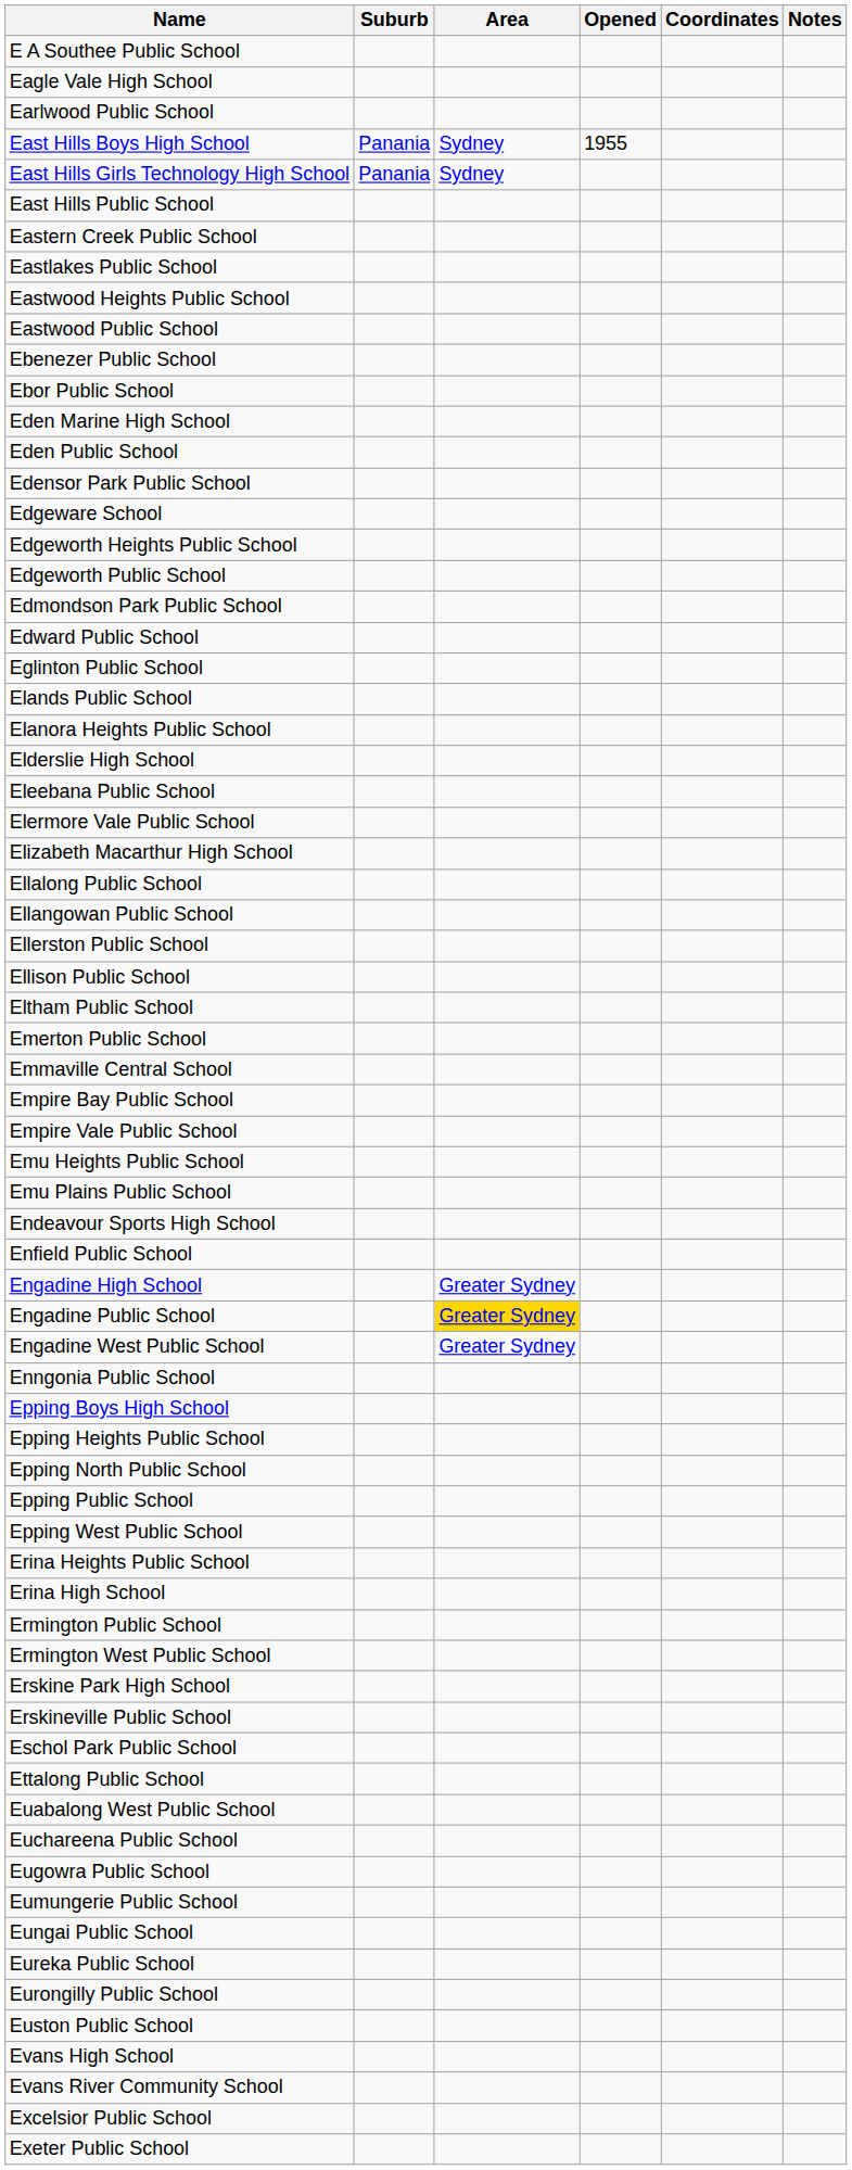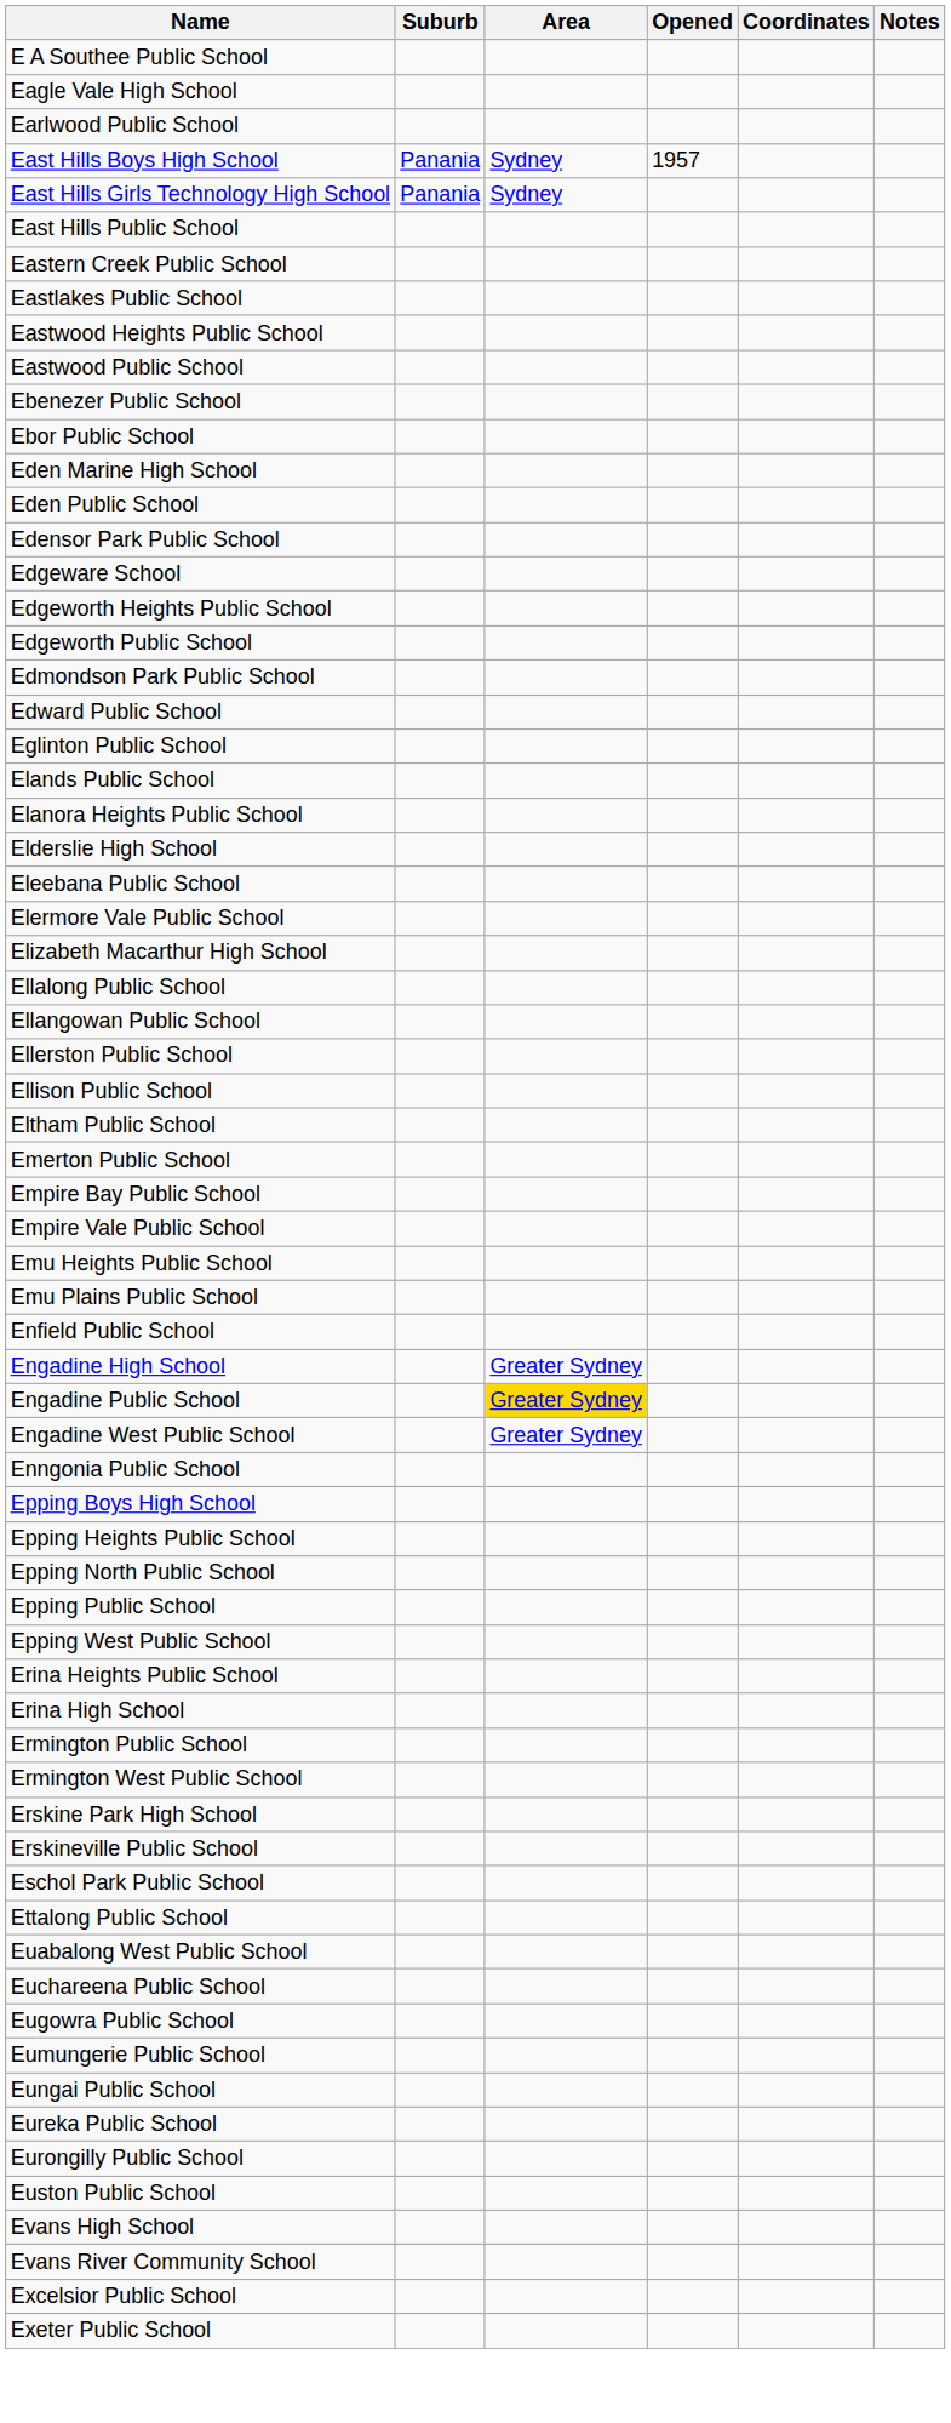 <table class="wikitable sortable">
 <tr>
 <th>Name</th>
 <th>Suburb</th>
 <th>Area</th>
 <th>Opened</th>
 <th>Coordinates</th>
 <th>Notes</th>
 </tr>
 <tr>
 <td>E A Southee Public School</td>
 <td></td>
 <td></td>
 <td></td>
 <td></td>
 <td></td>
 </tr>
 <tr>
 <td>Eagle Vale High School</td>
 <td></td>
 <td></td>
 <td></td>
 <td></td>
 <td></td>
 </tr>
 <tr>
 <td>Earlwood Public School</td>
 <td></td>
 <td></td>
 <td></td>
 <td></td>
 <td></td>
 </tr>
 <tr>
 <td><a href='#'>East Hills Boys High School</a></td>
 <td><a href='#'>Panania</a></td>
 <td><a href='#'>Sydney</a></td>
-<td>1955</td>
+<td>1957</td>
 <td></td>
 <td></td>
 </tr>
 <tr>
 <td><a href='#'>East Hills Girls Technology High School</a></td>
 <td><a href='#'>Panania</a></td>
 <td><a href='#'>Sydney</a></td>
 <td></td>
 <td></td>
 <td></td>
 </tr>
 <tr>
 <td>East Hills Public School</td>
 <td></td>
 <td></td>
 <td></td>
 <td></td>
 <td></td>
 </tr>
 <tr>
 <td>Eastern Creek Public School</td>
 <td></td>
 <td></td>
 <td></td>
 <td></td>
 <td></td>
 </tr>
 <tr>
 <td>Eastlakes Public School</td>
 <td></td>
 <td></td>
 <td></td>
 <td></td>
 <td></td>
 </tr>
 <tr>
 <td>Eastwood Heights Public School</td>
 <td></td>
 <td></td>
 <td></td>
 <td></td>
 <td></td>
 </tr>
 <tr>
 <td>Eastwood Public School</td>
 <td></td>
 <td></td>
 <td></td>
 <td></td>
 <td></td>
 </tr>
 <tr>
 <td>Ebenezer Public School</td>
 <td></td>
 <td></td>
 <td></td>
 <td></td>
 <td></td>
 </tr>
 <tr>
 <td>Ebor Public School</td>
 <td></td>
 <td></td>
 <td></td>
 <td></td>
 <td></td>
 </tr>
 <tr>
 <td>Eden Marine High School</td>
 <td></td>
 <td></td>
 <td></td>
 <td></td>
 <td></td>
 </tr>
 <tr>
 <td>Eden Public School</td>
 <td></td>
 <td></td>
 <td></td>
 <td></td>
 <td></td>
 </tr>
 <tr>
 <td>Edensor Park Public School</td>
 <td></td>
 <td></td>
 <td></td>
 <td></td>
 <td></td>
 </tr>
 <tr>
 <td>Edgeware School</td>
 <td></td>
 <td></td>
 <td></td>
 <td></td>
 <td></td>
 </tr>
 <tr>
 <td>Edgeworth Heights Public School</td>
 <td></td>
 <td></td>
 <td></td>
 <td></td>
 <td></td>
 </tr>
 <tr>
 <td>Edgeworth Public School</td>
 <td></td>
 <td></td>
 <td></td>
 <td></td>
 <td></td>
 </tr>
 <tr>
 <td>Edmondson Park Public School</td>
 <td></td>
 <td></td>
 <td></td>
 <td></td>
 <td></td>
 </tr>
 <tr>
 <td>Edward Public School</td>
 <td></td>
 <td></td>
 <td></td>
 <td></td>
 <td></td>
 </tr>
 <tr>
 <td>Eglinton Public School</td>
 <td></td>
 <td></td>
 <td></td>
 <td></td>
 <td></td>
 </tr>
 <tr>
 <td>Elands Public School</td>
 <td></td>
 <td></td>
 <td></td>
 <td></td>
 <td></td>
 </tr>
 <tr>
 <td>Elanora Heights Public School</td>
 <td></td>
 <td></td>
 <td></td>
 <td></td>
 <td></td>
 </tr>
 <tr>
 <td>Elderslie High School</td>
 <td></td>
 <td></td>
 <td></td>
 <td></td>
 <td></td>
 </tr>
 <tr>
 <td>Eleebana Public School</td>
 <td></td>
 <td></td>
 <td></td>
 <td></td>
 <td></td>
 </tr>
 <tr>
 <td>Elermore Vale Public School</td>
 <td></td>
 <td></td>
 <td></td>
 <td></td>
 <td></td>
 </tr>
 <tr>
 <td>Elizabeth Macarthur High School</td>
 <td></td>
 <td></td>
 <td></td>
 <td></td>
 <td></td>
 </tr>
 <tr>
 <td>Ellalong Public School</td>
 <td></td>
 <td></td>
 <td></td>
 <td></td>
 <td></td>
 </tr>
 <tr>
 <td>Ellangowan Public School</td>
 <td></td>
 <td></td>
 <td></td>
 <td></td>
 <td></td>
 </tr>
 <tr>
 <td>Ellerston Public School</td>
 <td></td>
 <td></td>
 <td></td>
 <td></td>
 <td></td>
 </tr>
 <tr>
 <td>Ellison Public School</td>
 <td></td>
 <td></td>
 <td></td>
 <td></td>
 <td></td>
 </tr>
 <tr>
 <td>Eltham Public School</td>
 <td></td>
 <td></td>
 <td></td>
 <td></td>
 <td></td>
 </tr>
 <tr>
 <td>Emerton Public School</td>
 <td></td>
 <td></td>
 <td></td>
 <td></td>
 <td></td>
 </tr>
 <tr>
-<td>Emmaville Central School</td>
-<td></td>
-<td></td>
-<td></td>
-<td></td>
-<td></td>
-</tr>
-<tr>
 <td>Empire Bay Public School</td>
 <td></td>
 <td></td>
 <td></td>
 <td></td>
 <td></td>
 </tr>
 <tr>
 <td>Empire Vale Public School</td>
 <td></td>
 <td></td>
 <td></td>
 <td></td>
 <td></td>
 </tr>
 <tr>
 <td>Emu Heights Public School</td>
 <td></td>
 <td></td>
 <td></td>
 <td></td>
 <td></td>
 </tr>
 <tr>
 <td>Emu Plains Public School</td>
-<td></td>
-<td></td>
-<td></td>
-<td></td>
-<td></td>
-</tr>
-<tr>
-<td>Endeavour Sports High School</td>
 <td></td>
 <td></td>
 <td></td>
 <td></td>
 <td></td>
 </tr>
 <tr>
 <td>Enfield Public School</td>
 <td></td>
 <td></td>
 <td></td>
 <td></td>
 <td></td>
 </tr>
 <tr>
 <td><a href='#'>Engadine High School</a></td>
 <td></td>
 <td><a href='#'>Greater Sydney</a></td>
 <td></td>
 <td></td>
 <td></td>
 </tr>
 <tr>
 <td>Engadine Public School</td>
 <td></td>
 <td style="background: gold;"><a href='#'>Greater Sydney</a></td>
 <td></td>
 <td></td>
 <td></td>
 </tr>
 <tr>
 <td>Engadine West Public School</td>
 <td></td>
 <td><a href='#'>Greater Sydney</a></td>
 <td></td>
 <td></td>
 <td></td>
 </tr>
 <tr>
 <td>Enngonia Public School</td>
 <td></td>
 <td></td>
 <td></td>
 <td></td>
 <td></td>
 </tr>
 <tr>
 <td><a href='#'>Epping Boys High School</a></td>
 <td></td>
 <td></td>
 <td></td>
 <td></td>
 <td></td>
 </tr>
 <tr>
 <td>Epping Heights Public School</td>
 <td></td>
 <td></td>
 <td></td>
 <td></td>
 <td></td>
 </tr>
 <tr>
 <td>Epping North Public School</td>
 <td></td>
 <td></td>
 <td></td>
 <td></td>
 <td></td>
 </tr>
 <tr>
 <td>Epping Public School</td>
 <td></td>
 <td></td>
 <td></td>
 <td></td>
 <td></td>
 </tr>
 <tr>
 <td>Epping West Public School</td>
 <td></td>
 <td></td>
 <td></td>
 <td></td>
 <td></td>
 </tr>
 <tr>
 <td>Erina Heights Public School</td>
 <td></td>
 <td></td>
 <td></td>
 <td></td>
 <td></td>
 </tr>
 <tr>
 <td>Erina High School</td>
 <td></td>
 <td></td>
 <td></td>
 <td></td>
 <td></td>
 </tr>
 <tr>
 <td>Ermington Public School</td>
 <td></td>
 <td></td>
 <td></td>
 <td></td>
 <td></td>
 </tr>
 <tr>
 <td>Ermington West Public School</td>
 <td></td>
 <td></td>
 <td></td>
 <td></td>
 <td></td>
 </tr>
 <tr>
 <td>Erskine Park High School</td>
 <td></td>
 <td></td>
 <td></td>
 <td></td>
 <td></td>
 </tr>
 <tr>
 <td>Erskineville Public School</td>
 <td></td>
 <td></td>
 <td></td>
 <td></td>
 <td></td>
 </tr>
 <tr>
 <td>Eschol Park Public School</td>
 <td></td>
 <td></td>
 <td></td>
 <td></td>
 <td></td>
 </tr>
 <tr>
 <td>Ettalong Public School</td>
 <td></td>
 <td></td>
 <td></td>
 <td></td>
 <td></td>
 </tr>
 <tr>
 <td>Euabalong West Public School</td>
 <td></td>
 <td></td>
 <td></td>
 <td></td>
 <td></td>
 </tr>
 <tr>
 <td>Euchareena Public School</td>
 <td></td>
 <td></td>
 <td></td>
 <td></td>
 <td></td>
 </tr>
 <tr>
 <td>Eugowra Public School</td>
 <td></td>
 <td></td>
 <td></td>
 <td></td>
 <td></td>
 </tr>
 <tr>
 <td>Eumungerie Public School</td>
 <td></td>
 <td></td>
 <td></td>
 <td></td>
 <td></td>
 </tr>
 <tr>
 <td>Eungai Public School</td>
 <td></td>
 <td></td>
 <td></td>
 <td></td>
 <td></td>
 </tr>
 <tr>
 <td>Eureka Public School</td>
 <td></td>
 <td></td>
 <td></td>
 <td></td>
 <td></td>
 </tr>
 <tr>
 <td>Eurongilly Public School</td>
 <td></td>
 <td></td>
 <td></td>
 <td></td>
 <td></td>
 </tr>
 <tr>
 <td>Euston Public School</td>
 <td></td>
 <td></td>
 <td></td>
 <td></td>
 <td></td>
 </tr>
 <tr>
 <td>Evans High School</td>
 <td></td>
 <td></td>
 <td></td>
 <td></td>
 <td></td>
 </tr>
 <tr>
 <td>Evans River Community School</td>
 <td></td>
 <td></td>
 <td></td>
 <td></td>
 <td></td>
 </tr>
 <tr>
 <td>Excelsior Public School</td>
 <td></td>
 <td></td>
 <td></td>
 <td></td>
 <td></td>
 </tr>
 <tr>
 <td>Exeter Public School</td>
 <td></td>
 <td></td>
 <td></td>
 <td></td>
 <td></td>
 </tr>
 </table>
